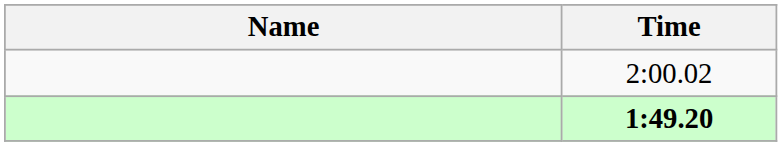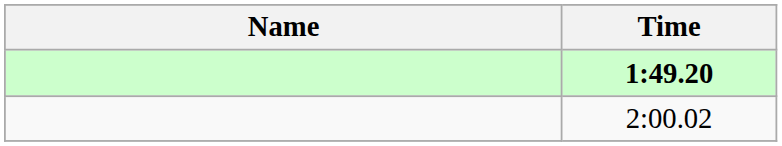 <table class="wikitable" style="text-align:center;">
 <tr>
 <th style="width:19em">Name</th>
 <th style="width:7em">Time</th>
 </tr>
+<tr bgcolor=ccffcc>
+<td align=left><strong></strong></td>
+<td><strong>1:49.20</strong></td>
+</tr>
 <tr>
 <td align=left></td>
 <td>2:00.02</td>
 </tr>
-<tr bgcolor=ccffcc>
-<td align=left><strong></strong></td>
-<td><strong>1:49.20</strong></td>
-</tr>
 </table>
